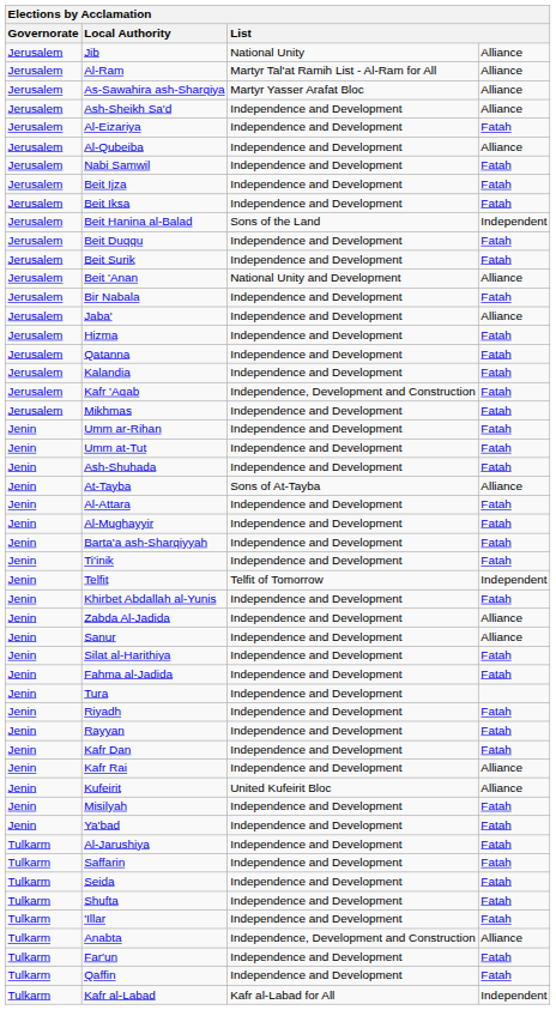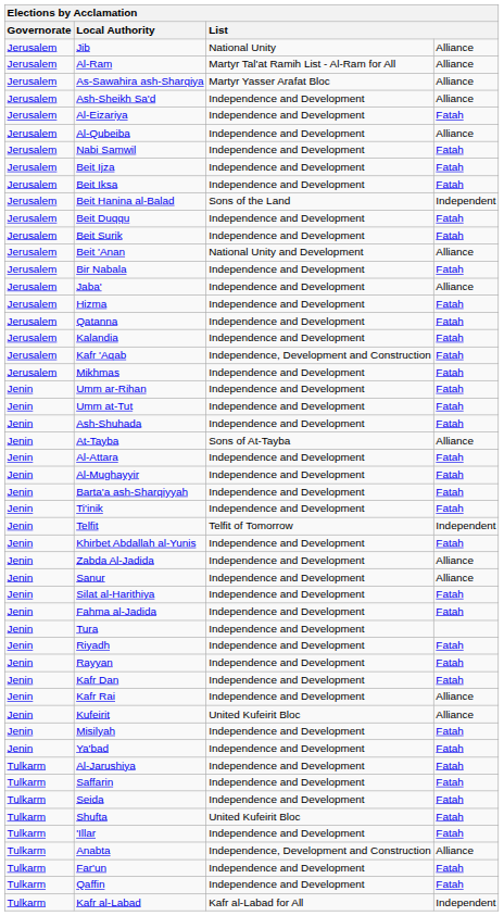 <table class="wikitable">
 <tr>
 <th colspan="4" style="text-align:left;">Elections by Acclamation</th>
 </tr>
 <tr>
 <th style="text-align:left;">Governorate</th>
 <th style="text-align:left;">Local Authority</th>
 <th colspan="2" style="text-align:left;">List</th>
 </tr>
 <tr>
 <td><a href='#'>Jerusalem</a></td>
 <td><a href='#'>Jib</a></td>
 <td>National Unity</td>
 <td>Alliance</td>
 </tr>
 <tr>
 <td><a href='#'>Jerusalem</a></td>
 <td><a href='#'>Al-Ram</a></td>
 <td>Martyr Tal'at Ramih List - Al-Ram for All</td>
 <td>Alliance</td>
 </tr>
 <tr>
 <td><a href='#'>Jerusalem</a></td>
 <td><a href='#'>As-Sawahira ash-Sharqiya</a></td>
 <td>Martyr Yasser Arafat Bloc</td>
 <td>Alliance</td>
 </tr>
 <tr>
 <td><a href='#'>Jerusalem</a></td>
 <td><a href='#'>Ash-Sheikh Sa'd</a></td>
 <td>Independence and Development</td>
 <td>Alliance</td>
 </tr>
 <tr>
 <td><a href='#'>Jerusalem</a></td>
 <td><a href='#'>Al-Eizariya</a></td>
 <td>Independence and Development</td>
 <td><a href='#'>Fatah</a></td>
 </tr>
 <tr>
 <td><a href='#'>Jerusalem</a></td>
 <td><a href='#'>Al-Qubeiba</a></td>
 <td>Independence and Development</td>
 <td>Alliance</td>
 </tr>
 <tr>
 <td><a href='#'>Jerusalem</a></td>
 <td><a href='#'>Nabi Samwil</a></td>
 <td>Independence and Development</td>
 <td><a href='#'>Fatah</a></td>
 </tr>
 <tr>
 <td><a href='#'>Jerusalem</a></td>
 <td><a href='#'>Beit Ijza</a></td>
 <td>Independence and Development</td>
 <td><a href='#'>Fatah</a></td>
 </tr>
 <tr>
 <td><a href='#'>Jerusalem</a></td>
 <td><a href='#'>Beit Iksa</a></td>
 <td>Independence and Development</td>
 <td><a href='#'>Fatah</a></td>
 </tr>
 <tr>
 <td><a href='#'>Jerusalem</a></td>
 <td><a href='#'>Beit Hanina al-Balad</a></td>
 <td>Sons of the Land</td>
 <td>Independent</td>
 </tr>
 <tr>
 <td><a href='#'>Jerusalem</a></td>
 <td><a href='#'>Beit Duqqu</a></td>
 <td>Independence and Development</td>
 <td><a href='#'>Fatah</a></td>
 </tr>
 <tr>
 <td><a href='#'>Jerusalem</a></td>
 <td><a href='#'>Beit Surik</a></td>
 <td>Independence and Development</td>
 <td><a href='#'>Fatah</a></td>
 </tr>
 <tr>
 <td><a href='#'>Jerusalem</a></td>
 <td><a href='#'>Beit 'Anan</a></td>
 <td>National Unity and Development</td>
 <td>Alliance</td>
 </tr>
 <tr>
 <td><a href='#'>Jerusalem</a></td>
 <td><a href='#'>Bir Nabala</a></td>
 <td>Independence and Development</td>
 <td><a href='#'>Fatah</a></td>
 </tr>
 <tr>
 <td><a href='#'>Jerusalem</a></td>
 <td><a href='#'>Jaba'</a></td>
 <td>Independence and Development</td>
 <td>Alliance</td>
 </tr>
 <tr>
 <td><a href='#'>Jerusalem</a></td>
 <td><a href='#'>Hizma</a></td>
 <td>Independence and Development</td>
 <td><a href='#'>Fatah</a></td>
 </tr>
 <tr>
 <td><a href='#'>Jerusalem</a></td>
 <td><a href='#'>Qatanna</a></td>
 <td>Independence and Development</td>
 <td><a href='#'>Fatah</a></td>
 </tr>
 <tr>
 <td><a href='#'>Jerusalem</a></td>
 <td><a href='#'>Kalandia</a></td>
 <td>Independence and Development</td>
 <td><a href='#'>Fatah</a></td>
 </tr>
 <tr>
 <td><a href='#'>Jerusalem</a></td>
 <td><a href='#'>Kafr 'Aqab</a></td>
 <td>Independence, Development and Construction</td>
 <td><a href='#'>Fatah</a></td>
 </tr>
 <tr>
 <td><a href='#'>Jerusalem</a></td>
 <td><a href='#'>Mikhmas</a></td>
 <td>Independence and Development</td>
 <td><a href='#'>Fatah</a></td>
 </tr>
 <tr>
 <td><a href='#'>Jenin</a></td>
 <td><a href='#'>Umm ar-Rihan</a></td>
 <td>Independence and Development</td>
 <td><a href='#'>Fatah</a></td>
 </tr>
 <tr>
 <td><a href='#'>Jenin</a></td>
 <td><a href='#'>Umm at-Tut</a></td>
 <td>Independence and Development</td>
 <td><a href='#'>Fatah</a></td>
 </tr>
 <tr>
 <td><a href='#'>Jenin</a></td>
 <td><a href='#'>Ash-Shuhada</a></td>
 <td>Independence and Development</td>
 <td><a href='#'>Fatah</a></td>
 </tr>
 <tr>
 <td><a href='#'>Jenin</a></td>
 <td><a href='#'>At-Tayba</a></td>
 <td>Sons of At-Tayba</td>
 <td>Alliance</td>
 </tr>
 <tr>
 <td><a href='#'>Jenin</a></td>
 <td><a href='#'>Al-Attara</a></td>
 <td>Independence and Development</td>
 <td><a href='#'>Fatah</a></td>
 </tr>
 <tr>
 <td><a href='#'>Jenin</a></td>
 <td><a href='#'>Al-Mughayyir</a></td>
 <td>Independence and Development</td>
 <td><a href='#'>Fatah</a></td>
 </tr>
 <tr>
 <td><a href='#'>Jenin</a></td>
 <td><a href='#'>Barta'a ash-Sharqiyyah</a></td>
 <td>Independence and Development</td>
 <td><a href='#'>Fatah</a></td>
 </tr>
 <tr>
 <td><a href='#'>Jenin</a></td>
 <td><a href='#'>Ti'inik</a></td>
 <td>Independence and Development</td>
 <td><a href='#'>Fatah</a></td>
 </tr>
 <tr>
 <td><a href='#'>Jenin</a></td>
 <td><a href='#'>Telfit</a></td>
 <td>Telfit of Tomorrow</td>
 <td>Independent</td>
 </tr>
 <tr>
 <td><a href='#'>Jenin</a></td>
 <td><a href='#'>Khirbet Abdallah al-Yunis</a></td>
 <td>Independence and Development</td>
 <td><a href='#'>Fatah</a></td>
 </tr>
 <tr>
 <td><a href='#'>Jenin</a></td>
 <td><a href='#'>Zabda Al-Jadida</a></td>
 <td>Independence and Development</td>
 <td>Alliance</td>
 </tr>
 <tr>
 <td><a href='#'>Jenin</a></td>
 <td><a href='#'>Sanur</a></td>
 <td>Independence and Development</td>
 <td>Alliance</td>
 </tr>
 <tr>
 <td><a href='#'>Jenin</a></td>
 <td><a href='#'>Silat al-Harithiya</a></td>
 <td>Independence and Development</td>
 <td><a href='#'>Fatah</a></td>
 </tr>
 <tr>
 <td><a href='#'>Jenin</a></td>
 <td><a href='#'>Fahma al-Jadida</a></td>
 <td>Independence and Development</td>
 <td><a href='#'>Fatah</a></td>
 </tr>
 <tr>
 <td><a href='#'>Jenin</a></td>
 <td><a href='#'>Tura</a></td>
 <td>Independence and Development</td>
 <td></td>
 </tr>
 <tr>
 <td><a href='#'>Jenin</a></td>
 <td><a href='#'>Riyadh</a></td>
 <td>Independence and Development</td>
 <td><a href='#'>Fatah</a></td>
 </tr>
 <tr>
 <td><a href='#'>Jenin</a></td>
 <td><a href='#'>Rayyan</a></td>
 <td>Independence and Development</td>
 <td><a href='#'>Fatah</a></td>
 </tr>
 <tr>
 <td><a href='#'>Jenin</a></td>
 <td><a href='#'>Kafr Dan</a></td>
 <td>Independence and Development</td>
 <td><a href='#'>Fatah</a></td>
 </tr>
 <tr>
 <td><a href='#'>Jenin</a></td>
 <td><a href='#'>Kafr Rai</a></td>
 <td>Independence and Development</td>
 <td>Alliance</td>
 </tr>
 <tr>
 <td><a href='#'>Jenin</a></td>
 <td><a href='#'>Kufeirit</a></td>
 <td>United Kufeirit Bloc</td>
 <td>Alliance</td>
 </tr>
 <tr>
 <td><a href='#'>Jenin</a></td>
 <td><a href='#'>Misilyah</a></td>
 <td>Independence and Development</td>
 <td><a href='#'>Fatah</a></td>
 </tr>
 <tr>
 <td><a href='#'>Jenin</a></td>
 <td><a href='#'>Ya'bad</a></td>
 <td>Independence and Development</td>
 <td><a href='#'>Fatah</a></td>
 </tr>
 <tr>
 <td><a href='#'>Tulkarm</a></td>
 <td><a href='#'>Al-Jarushiya</a></td>
 <td>Independence and Development</td>
 <td><a href='#'>Fatah</a></td>
 </tr>
 <tr>
 <td><a href='#'>Tulkarm</a></td>
 <td><a href='#'>Saffarin</a></td>
 <td>Independence and Development</td>
 <td><a href='#'>Fatah</a></td>
 </tr>
 <tr>
 <td><a href='#'>Tulkarm</a></td>
 <td><a href='#'>Seida</a></td>
 <td>Independence and Development</td>
 <td><a href='#'>Fatah</a></td>
 </tr>
 <tr>
 <td><a href='#'>Tulkarm</a></td>
 <td><a href='#'>Shufta</a></td>
-<td>Independence and Development</td>
+<td>United Kufeirit Bloc</td>
 <td><a href='#'>Fatah</a></td>
 </tr>
 <tr>
 <td><a href='#'>Tulkarm</a></td>
 <td><a href='#'>'Illar</a></td>
 <td>Independence and Development</td>
 <td><a href='#'>Fatah</a></td>
 </tr>
 <tr>
 <td><a href='#'>Tulkarm</a></td>
 <td><a href='#'>Anabta</a></td>
 <td>Independence, Development and Construction</td>
 <td>Alliance</td>
 </tr>
 <tr>
 <td><a href='#'>Tulkarm</a></td>
 <td><a href='#'>Far'un</a></td>
 <td>Independence and Development</td>
 <td><a href='#'>Fatah</a></td>
 </tr>
 <tr>
 <td><a href='#'>Tulkarm</a></td>
 <td><a href='#'>Qaffin</a></td>
 <td>Independence and Development</td>
 <td><a href='#'>Fatah</a></td>
 </tr>
 <tr>
 <td><a href='#'>Tulkarm</a></td>
 <td><a href='#'>Kafr al-Labad</a></td>
 <td>Kafr al-Labad for All</td>
 <td>Independent</td>
 </tr>
 </table>
